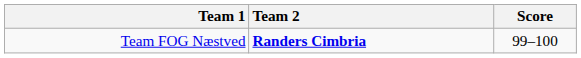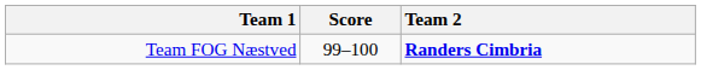 <table class="wikitable">
 <tr>
 <th style="text-align:right;" width=250px>Team 1</th>
+<th width=80px>Score</th>
 <th style="text-align:left;" width=250px>Team 2</th>
-<th width=80px>Score</th>
 </tr>
 <tr>
 <td style="text-align:right;"><a href='#'>Team FOG Næstved</a></td>
+<td align=center>99–100</td>
 <td><strong><a href='#'>Randers Cimbria</a></strong></td>
-<td align=center>99–100</td>
 </tr>
 </table>
